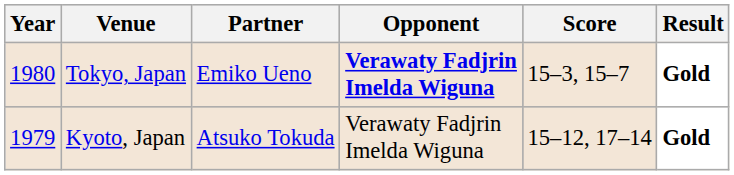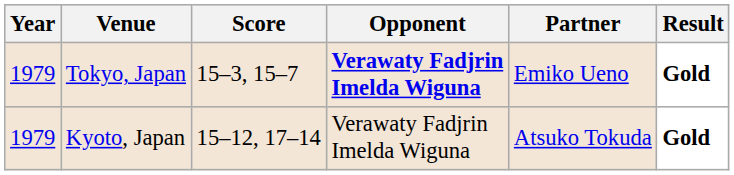 <table class="sortable wikitable" style="font-size: 90%;">
 <tr>
 <th>Year</th>
 <th>Venue</th>
+<th>Score</th>
+<th>Opponent</th>
 <th>Partner</th>
-<th>Opponent</th>
-<th>Score</th>
 <th>Result</th>
 </tr>
 <tr style="background:#F3E6D7">
-<td align="center"><a href='#'>1980</a></td>
+<td align="center"><a href='#'>1979</a></td>
 <td align="left"><a href='#'>Tokyo, Japan</a></td>
+<td align="left">15–3, 15–7</td>
+<td align="left"><strong> <a href='#'>Verawaty Fadjrin</a> <br>  <a href='#'>Imelda Wiguna</a></strong></td>
 <td align="left"> <a href='#'>Emiko Ueno</a></td>
-<td align="left"><strong> <a href='#'>Verawaty Fadjrin</a> <br>  <a href='#'>Imelda Wiguna</a></strong></td>
-<td align="left">15–3, 15–7</td>
 <td style="text-align:left; background:white"> <strong>Gold</strong></td>
 </tr>
 <tr style="background:#F3E6D7">
 <td align="center"><a href='#'>1979</a></td>
 <td align="left"><a href='#'>Kyoto</a>, Japan</td>
+<td align="left">15–12, 17–14</td>
+<td align="left"> Verawaty Fadjrin <br>  Imelda Wiguna</td>
 <td align="left"> <a href='#'>Atsuko Tokuda</a></td>
-<td align="left"> Verawaty Fadjrin <br>  Imelda Wiguna</td>
-<td align="left">15–12, 17–14</td>
 <td style="text-align:left; background:white"> <strong>Gold</strong></td>
 </tr>
 </table>
